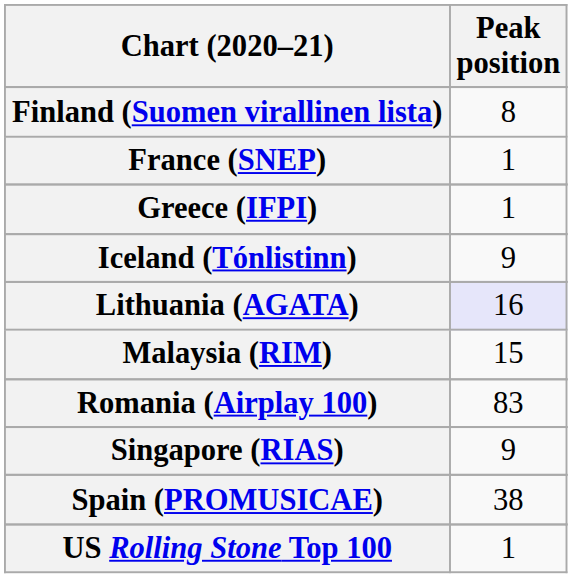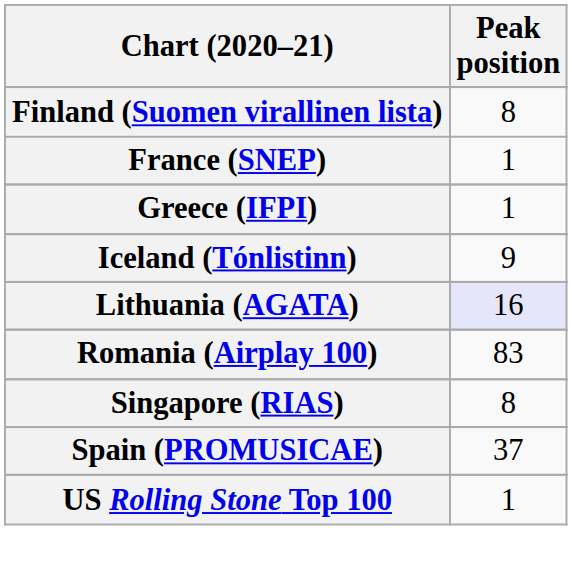 <table class="wikitable sortable plainrowheaders" style="text-align:center">
 <tr>
 <th scope="col">Chart (2020–21)</th>
 <th scope="col">Peak<br>position</th>
 </tr>
 <tr>
 </tr>
 <tr>
 </tr>
 <tr>
 </tr>
 <tr>
 </tr>
 <tr>
 </tr>
 <tr>
 </tr>
 <tr>
 </tr>
 <tr>
 <th scope="row">Finland (<a href='#'>Suomen virallinen lista</a>)</th>
 <td>8</td>
 </tr>
 <tr>
 <th scope="row">France (<a href='#'>SNEP</a>)</th>
 <td>1</td>
 </tr>
 <tr>
 </tr>
 <tr>
 </tr>
 <tr>
 <th scope="row">Greece (<a href='#'>IFPI</a>)</th>
 <td>1</td>
 </tr>
 <tr>
 </tr>
 <tr>
 </tr>
 <tr>
 <th scope="row">Iceland (<a href='#'>Tónlistinn</a>)</th>
 <td>9</td>
 </tr>
 <tr>
 </tr>
 <tr>
 </tr>
 <tr>
 <th scope="row">Lithuania (<a href='#'>AGATA</a>)</th>
 <td style="background: lavender;">16</td>
 </tr>
 <tr>
-<th scope="row">Malaysia (<a href='#'>RIM</a>)</th>
-<td>15</td>
-</tr>
-<tr>
 </tr>
 <tr>
 </tr>
 <tr>
 </tr>
 <tr>
 </tr>
 <tr>
 </tr>
 <tr>
 </tr>
 <tr>
 <th scope="row">Romania (<a href='#'>Airplay 100</a>)</th>
 <td>83</td>
 </tr>
 <tr>
 </tr>
 <tr>
 <th scope="row">Singapore (<a href='#'>RIAS</a>)</th>
-<td>9</td>
+<td>8</td>
 </tr>
 <tr>
 </tr>
 <tr>
 </tr>
 <tr>
 <th scope="row">Spain (<a href='#'>PROMUSICAE</a>)</th>
-<td>38</td>
+<td>37</td>
 </tr>
 <tr>
 </tr>
 <tr>
 </tr>
 <tr>
 </tr>
 <tr>
 </tr>
 <tr>
 </tr>
 <tr>
 </tr>
 <tr>
 </tr>
 <tr>
 </tr>
 <tr>
 <th scope="row">US <a href='#'><em>Rolling Stone</em> Top 100</a></th>
 <td>1</td>
 </tr>
 </table>
